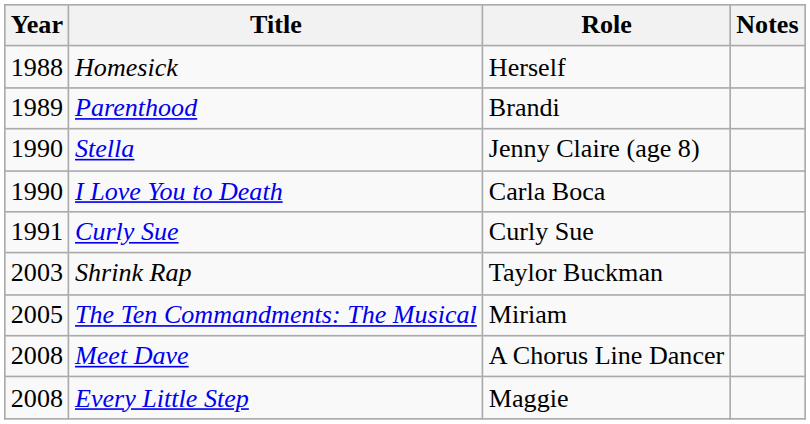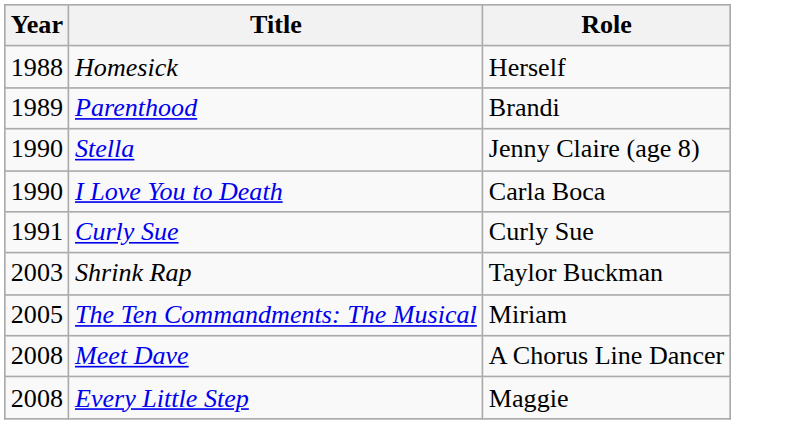 <table class="wikitable sortable">
 <tr>
 <th>Year</th>
 <th>Title</th>
 <th>Role</th>
-<th class="unsortable">Notes</th>
 </tr>
 <tr>
 <td>1988</td>
 <td><em>Homesick</em></td>
 <td>Herself</td>
-<td></td>
 </tr>
 <tr>
 <td>1989</td>
 <td><em><a href='#'>Parenthood</a></em></td>
 <td>Brandi</td>
-<td></td>
 </tr>
 <tr>
 <td>1990</td>
 <td><em><a href='#'>Stella</a></em></td>
 <td>Jenny Claire (age 8)</td>
-<td></td>
 </tr>
 <tr>
 <td>1990</td>
 <td><em><a href='#'>I Love You to Death</a></em></td>
 <td>Carla Boca</td>
-<td></td>
 </tr>
 <tr>
 <td>1991</td>
 <td><em><a href='#'>Curly Sue</a></em></td>
 <td>Curly Sue</td>
-<td></td>
 </tr>
 <tr>
 <td>2003</td>
 <td><em>Shrink Rap</em></td>
 <td>Taylor Buckman</td>
-<td></td>
 </tr>
 <tr>
 <td>2005</td>
 <td><em><a href='#'>The Ten Commandments: The Musical</a></em></td>
 <td>Miriam</td>
-<td></td>
 </tr>
 <tr>
 <td>2008</td>
 <td><em><a href='#'>Meet Dave</a></em></td>
 <td>A Chorus Line Dancer</td>
-<td></td>
 </tr>
 <tr>
 <td>2008</td>
 <td><em><a href='#'>Every Little Step</a></em></td>
 <td>Maggie</td>
-<td></td>
 </tr>
 </table>
